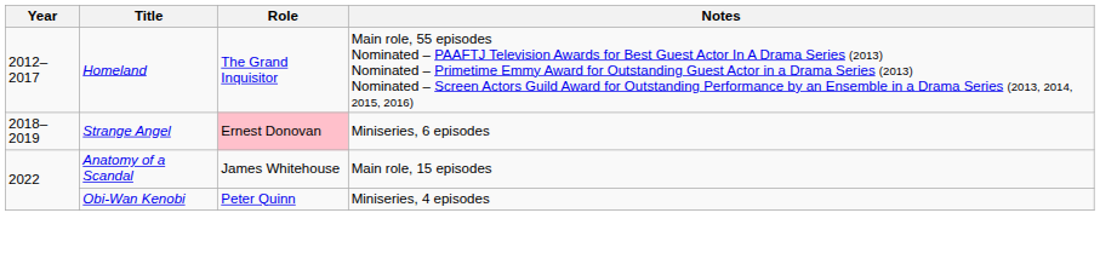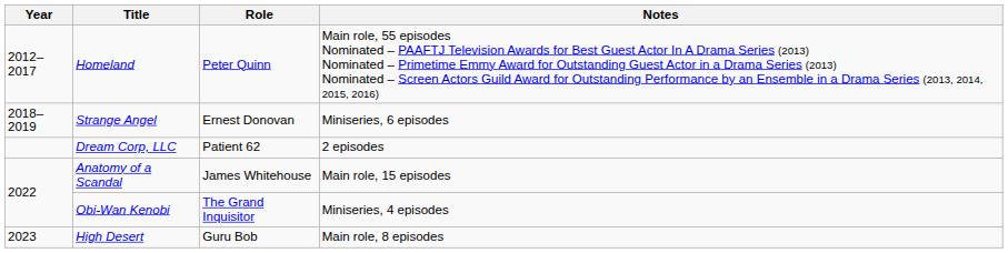 <table class="wikitable sortable">
 <tr>
 <th>Year</th>
 <th>Title</th>
 <th>Role</th>
 <th>Notes</th>
 </tr>
 <tr>
 <td>2012–2017</td>
 <td><em><a href='#'>Homeland</a></em></td>
-<td><a href='#'>The Grand Inquisitor</a></td>
+<td><a href='#'>Peter Quinn</a></td>
 <td>Main role, 55 episodes<br>Nominated – <a href='#'>PAAFTJ Television Awards for Best Guest Actor In A Drama Series</a> <small>(2013)</small><br>Nominated – <a href='#'>Primetime Emmy Award for Outstanding Guest Actor in a Drama Series</a> <small>(2013)</small><br>Nominated – <a href='#'>Screen Actors Guild Award for Outstanding Performance by an Ensemble in a Drama Series</a> <small>(2013, 2014, 2015, 2016)</small></td>
 </tr>
 <tr>
 <td>2018–2019</td>
 <td><em><a href='#'>Strange Angel</a></em></td>
-<td style="background: pink;">Ernest Donovan</td>
+<td>Ernest Donovan</td>
 <td>Miniseries, 6 episodes</td>
+</tr>
+<tr>
+<td></td>
+<td><em><a href='#'>Dream Corp, LLC</a></em></td>
+<td>Patient 62</td>
+<td>2 episodes</td>
 </tr>
 <tr>
 <td rowspan="2">2022</td>
 <td><em><a href='#'>Anatomy of a Scandal</a></em></td>
 <td>James Whitehouse</td>
 <td>Main role, 15 episodes</td>
 </tr>
 <tr>
 <td><em><a href='#'>Obi-Wan Kenobi</a></em></td>
-<td><a href='#'>Peter Quinn</a></td>
+<td><a href='#'>The Grand Inquisitor</a></td>
 <td>Miniseries, 4 episodes</td>
 </tr>
+<tr>
+<td>2023</td>
+<td><em><a href='#'>High Desert</a></em></td>
+<td>Guru Bob</td>
+<td>Main role, 8 episodes</td>
+</tr>
 </table>
